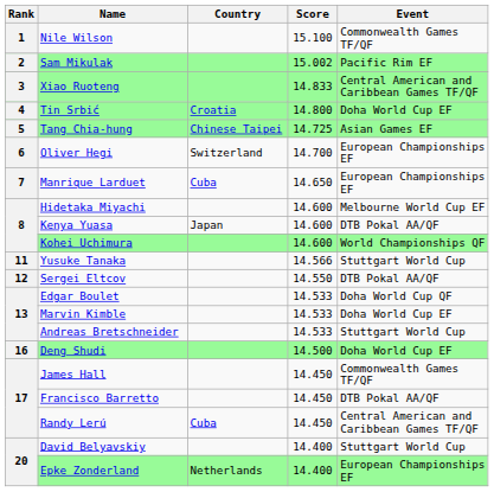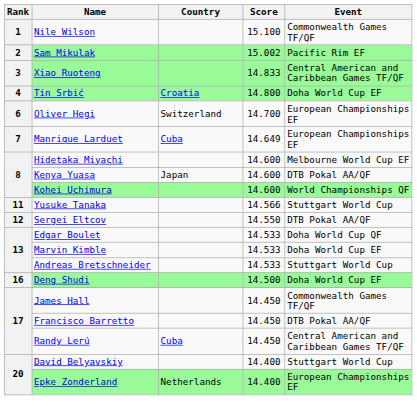 <table style="width:65%;" class="wikitable sortable">
 <tr>
 <th style="text-align:center; width:5%;">Rank</th>
 <th style="text-align:center; width:30%;">Name</th>
 <th style="text-align:center; width:20%;">Country</th>
 <th style="text-align:center; width:10%;">Score</th>
 <th style="text-align:center; width:30%;">Event</th>
 </tr>
 <tr>
 <th>1</th>
 <td><a href='#'>Nile Wilson</a></td>
 <td></td>
 <td align="center">15.100</td>
 <td>Commonwealth Games TF/QF</td>
 </tr>
 <tr style="background:#98fb98;">
 <th>2</th>
 <td><a href='#'>Sam Mikulak</a></td>
 <td></td>
 <td align="center">15.002</td>
 <td>Pacific Rim EF</td>
 </tr>
 <tr style="background:#98fb98;">
 <th>3</th>
 <td><a href='#'>Xiao Ruoteng</a></td>
 <td></td>
 <td align="center">14.833</td>
 <td>Central American and Caribbean Games TF/QF</td>
 </tr>
 <tr style="background:#98fb98;">
 <th>4</th>
 <td><a href='#'>Tin Srbić</a></td>
 <td> <a href='#'>Croatia</a></td>
 <td align="center">14.800</td>
 <td>Doha World Cup EF</td>
 </tr>
-<tr style="background:#98fb98;">
-<th>5</th>
-<td><a href='#'>Tang Chia-hung</a></td>
-<td> <a href='#'>Chinese Taipei</a></td>
-<td align="center">14.725</td>
-<td>Asian Games EF</td>
-</tr>
 <tr>
 <th>6</th>
 <td><a href='#'>Oliver Hegi</a></td>
 <td> Switzerland</td>
 <td align="center">14.700</td>
 <td>European Championships EF</td>
 </tr>
 <tr>
 <th>7</th>
 <td><a href='#'>Manrique Larduet</a></td>
 <td> <a href='#'>Cuba</a></td>
-<td align="center">14.650</td>
+<td align="center">14.649</td>
 <td>European Championships EF</td>
 </tr>
 <tr>
 <th rowspan="3">8</th>
 <td><a href='#'>Hidetaka Miyachi</a></td>
 <td></td>
 <td align="center">14.600</td>
 <td>Melbourne World Cup EF</td>
 </tr>
 <tr>
 <td><a href='#'>Kenya Yuasa</a></td>
 <td> Japan</td>
 <td align="center">14.600</td>
 <td>DTB Pokal AA/QF</td>
 </tr>
 <tr style="background:#98fb98;">
 <td><a href='#'>Kohei Uchimura</a></td>
 <td></td>
 <td align="center">14.600</td>
 <td>World Championships QF</td>
 </tr>
 <tr>
 <th>11</th>
 <td><a href='#'>Yusuke Tanaka</a></td>
 <td></td>
 <td align="center">14.566</td>
 <td>Stuttgart World Cup</td>
 </tr>
 <tr>
 <th>12</th>
 <td><a href='#'>Sergei Eltcov</a></td>
 <td></td>
 <td align="center">14.550</td>
 <td>DTB Pokal AA/QF</td>
 </tr>
 <tr>
 <th rowspan="3">13</th>
 <td><a href='#'>Edgar Boulet</a></td>
 <td></td>
 <td align="center">14.533</td>
 <td>Doha World Cup QF</td>
 </tr>
 <tr>
 <td><a href='#'>Marvin Kimble</a></td>
 <td></td>
 <td align="center">14.533</td>
 <td>Doha World Cup EF</td>
 </tr>
 <tr>
 <td><a href='#'>Andreas Bretschneider</a></td>
 <td></td>
 <td align="center">14.533</td>
 <td>Stuttgart World Cup</td>
 </tr>
 <tr style="background:#98fb98;">
 <th>16</th>
 <td><a href='#'>Deng Shudi</a></td>
 <td></td>
 <td align="center">14.500</td>
 <td>Doha World Cup EF</td>
 </tr>
 <tr>
 <th rowspan="3">17</th>
 <td><a href='#'>James Hall</a></td>
 <td></td>
 <td align="center">14.450</td>
 <td>Commonwealth Games TF/QF</td>
 </tr>
 <tr>
 <td><a href='#'>Francisco Barretto</a></td>
 <td></td>
 <td align="center">14.450</td>
 <td>DTB Pokal AA/QF</td>
 </tr>
 <tr>
 <td><a href='#'>Randy Lerú</a></td>
 <td> <a href='#'>Cuba</a></td>
 <td align="center">14.450</td>
 <td>Central American and Caribbean Games TF/QF</td>
 </tr>
 <tr>
 <th rowspan="2">20</th>
 <td><a href='#'>David Belyavskiy</a></td>
 <td></td>
 <td align="center">14.400</td>
 <td>Stuttgart World Cup</td>
 </tr>
 <tr style="background:#98fb98;">
 <td><a href='#'>Epke Zonderland</a></td>
 <td> Netherlands</td>
 <td align="center">14.400</td>
 <td>European Championships EF</td>
 </tr>
 </table>
